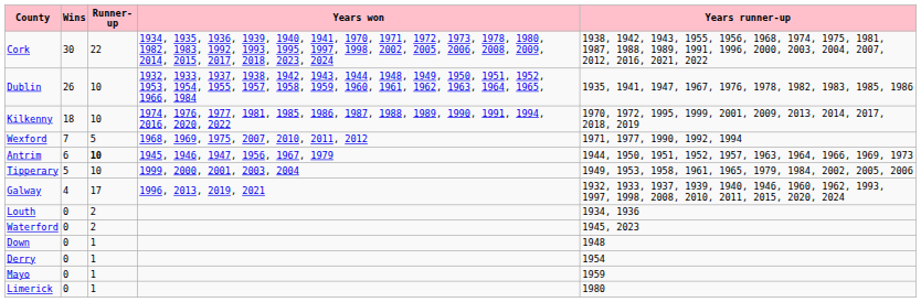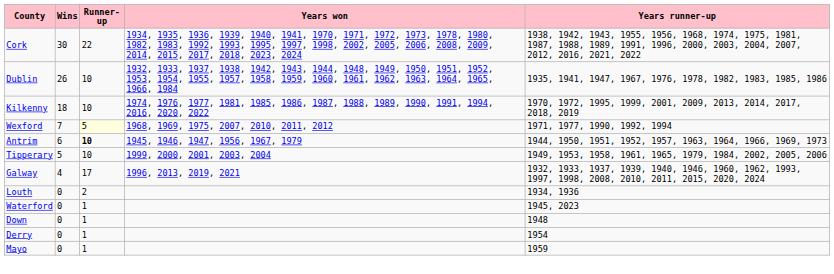 <table class="wikitable">
 <tr>
 <th style="background:pink">County</th>
 <th style="background:pink">Wins</th>
 <th style="background:pink">Runner-up</th>
 <th style="background:pink">Years won</th>
 <th style="background:pink">Years runner-up</th>
 </tr>
 <tr>
 <td> <a href='#'>Cork</a></td>
 <td>30</td>
 <td>22</td>
 <td><a href='#'>1934</a>, <a href='#'>1935</a>, <a href='#'>1936</a>, <a href='#'>1939</a>, <a href='#'>1940</a>, <a href='#'>1941</a>, <a href='#'>1970</a>, <a href='#'>1971</a>, <a href='#'>1972</a>, <a href='#'>1973</a>, <a href='#'>1978</a>, <a href='#'>1980</a>, <a href='#'>1982</a>, <a href='#'>1983</a>, <a href='#'>1992</a>, <a href='#'>1993</a>, <a href='#'>1995</a>, <a href='#'>1997</a>, <a href='#'>1998</a>, <a href='#'>2002</a>, <a href='#'>2005</a>, <a href='#'>2006</a>, <a href='#'>2008</a>, <a href='#'>2009</a>, <a href='#'>2014</a>, <a href='#'>2015</a>, <a href='#'>2017</a>, <a href='#'>2018</a>, <a href='#'>2023</a>, <a href='#'>2024</a></td>
 <td>1938, 1942, 1943, 1955, 1956, 1968, 1974, 1975, 1981, 1987, 1988, 1989, 1991, 1996, 2000, 2003, 2004, 2007, 2012, 2016, 2021, 2022</td>
 </tr>
 <tr>
 <td> <a href='#'>Dublin</a></td>
 <td>26</td>
 <td>10</td>
 <td><a href='#'>1932</a>, <a href='#'>1933</a>, <a href='#'>1937</a>, <a href='#'>1938</a>, <a href='#'>1942</a>, <a href='#'>1943</a>, <a href='#'>1944</a>, <a href='#'>1948</a>, <a href='#'>1949</a>, <a href='#'>1950</a>, <a href='#'>1951</a>, <a href='#'>1952</a>, <a href='#'>1953</a>, <a href='#'>1954</a>, <a href='#'>1955</a>, <a href='#'>1957</a>, <a href='#'>1958</a>, <a href='#'>1959</a>, <a href='#'>1960</a>, <a href='#'>1961</a>, <a href='#'>1962</a>, <a href='#'>1963</a>, <a href='#'>1964</a>, <a href='#'>1965</a>, <a href='#'>1966</a>, <a href='#'>1984</a></td>
 <td>1935, 1941, 1947, 1967, 1976, 1978, 1982, 1983, 1985, 1986</td>
 </tr>
 <tr>
 <td> <a href='#'>Kilkenny</a></td>
 <td>18</td>
 <td>10</td>
 <td><a href='#'>1974</a>, <a href='#'>1976</a>, <a href='#'>1977</a>, <a href='#'>1981</a>, <a href='#'>1985</a>, <a href='#'>1986</a>, <a href='#'>1987</a>, <a href='#'>1988</a>, <a href='#'>1989</a>, <a href='#'>1990</a>, <a href='#'>1991</a>, <a href='#'>1994</a>, <a href='#'>2016</a>, <a href='#'>2020</a>, <a href='#'>2022</a></td>
 <td>1970, 1972, 1995, 1999, 2001, 2009, 2013, 2014, 2017, 2018, 2019</td>
 </tr>
 <tr>
 <td> <a href='#'>Wexford</a></td>
 <td>7</td>
-<td>5</td>
+<td style="background: lightyellow;">5</td>
 <td><a href='#'>1968</a>, <a href='#'>1969</a>, <a href='#'>1975</a>, <a href='#'>2007</a>, <a href='#'>2010</a>, <a href='#'>2011</a>, <a href='#'>2012</a></td>
 <td>1971, 1977, 1990, 1992, 1994</td>
 </tr>
 <tr>
 <td> <a href='#'>Antrim</a></td>
 <td>6</td>
 <td><strong>10</strong></td>
 <td><a href='#'>1945</a>, <a href='#'>1946</a>, <a href='#'>1947</a>, <a href='#'>1956</a>, <a href='#'>1967</a>, <a href='#'>1979</a></td>
 <td>1944, 1950, 1951, 1952, 1957, 1963, 1964, 1966, 1969, 1973</td>
 </tr>
 <tr>
 <td> <a href='#'>Tipperary</a></td>
 <td>5</td>
 <td>10</td>
 <td><a href='#'>1999</a>, <a href='#'>2000</a>, <a href='#'>2001</a>, <a href='#'>2003</a>, <a href='#'>2004</a></td>
 <td>1949, 1953, 1958, 1961, 1965, 1979, 1984, 2002, 2005, 2006</td>
 </tr>
 <tr>
 <td> <a href='#'>Galway</a></td>
 <td>4</td>
 <td>17</td>
 <td><a href='#'>1996</a>, <a href='#'>2013</a>, <a href='#'>2019</a>, <a href='#'>2021</a></td>
 <td>1932, 1933, 1937, 1939, 1940, 1946, 1960, 1962, 1993, 1997, 1998, 2008, 2010, 2011, 2015, 2020, 2024</td>
 </tr>
 <tr>
 <td> <a href='#'>Louth</a></td>
 <td>0</td>
 <td>2</td>
 <td></td>
 <td>1934, 1936</td>
 </tr>
 <tr>
 <td> <a href='#'>Waterford</a></td>
 <td>0</td>
-<td>2</td>
+<td>1</td>
 <td></td>
 <td>1945, 2023</td>
 </tr>
 <tr>
 <td> <a href='#'>Down</a></td>
 <td>0</td>
 <td>1</td>
 <td></td>
 <td>1948</td>
 </tr>
 <tr>
 <td> <a href='#'>Derry</a></td>
 <td>0</td>
 <td>1</td>
 <td></td>
 <td>1954</td>
 </tr>
 <tr>
 <td> <a href='#'>Mayo</a></td>
 <td>0</td>
 <td>1</td>
 <td></td>
 <td>1959</td>
 </tr>
-<tr>
-<td> <a href='#'>Limerick</a></td>
-<td>0</td>
-<td>1</td>
-<td></td>
-<td>1980</td>
-</tr>
 </table>
